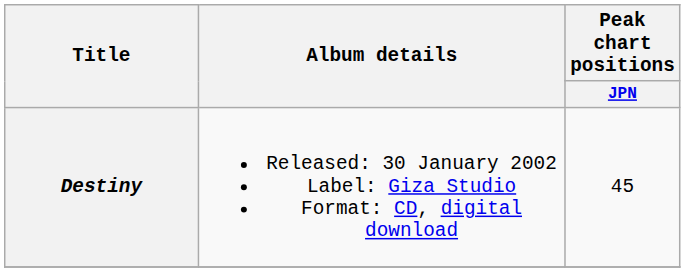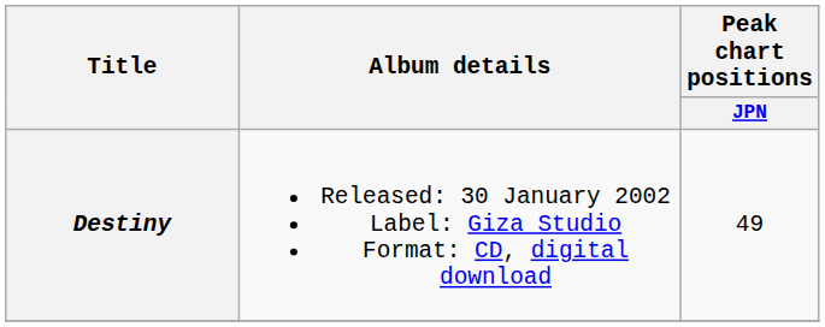 <table class="wikitable plainrowheaders" style="text-align:center">
 <tr>
 <th scope="col" rowspan="2" style="width:9.5em;">Title</th>
 <th scope="col" rowspan="2" style="width:18.5em;">Album details</th>
 <th scope="col" colspan="1">Peak chart positions</th>
 </tr>
 <tr style="font-size:smaller;">
 <th scope="col" style="width:3em;"><a href='#'>JPN</a><br></th>
 </tr>
 <tr>
 <th scope="row"><em>Destiny</em></th>
 <td><br><ul><li>Released: 30 January 2002</li><li>Label: <a href='#'>Giza Studio</a></li><li>Format: <a href='#'>CD</a>, <a href='#'>digital download</a></li></ul></td>
-<td>45</td>
+<td>49</td>
 </tr>
 <tr>
 </tr>
 </table>
